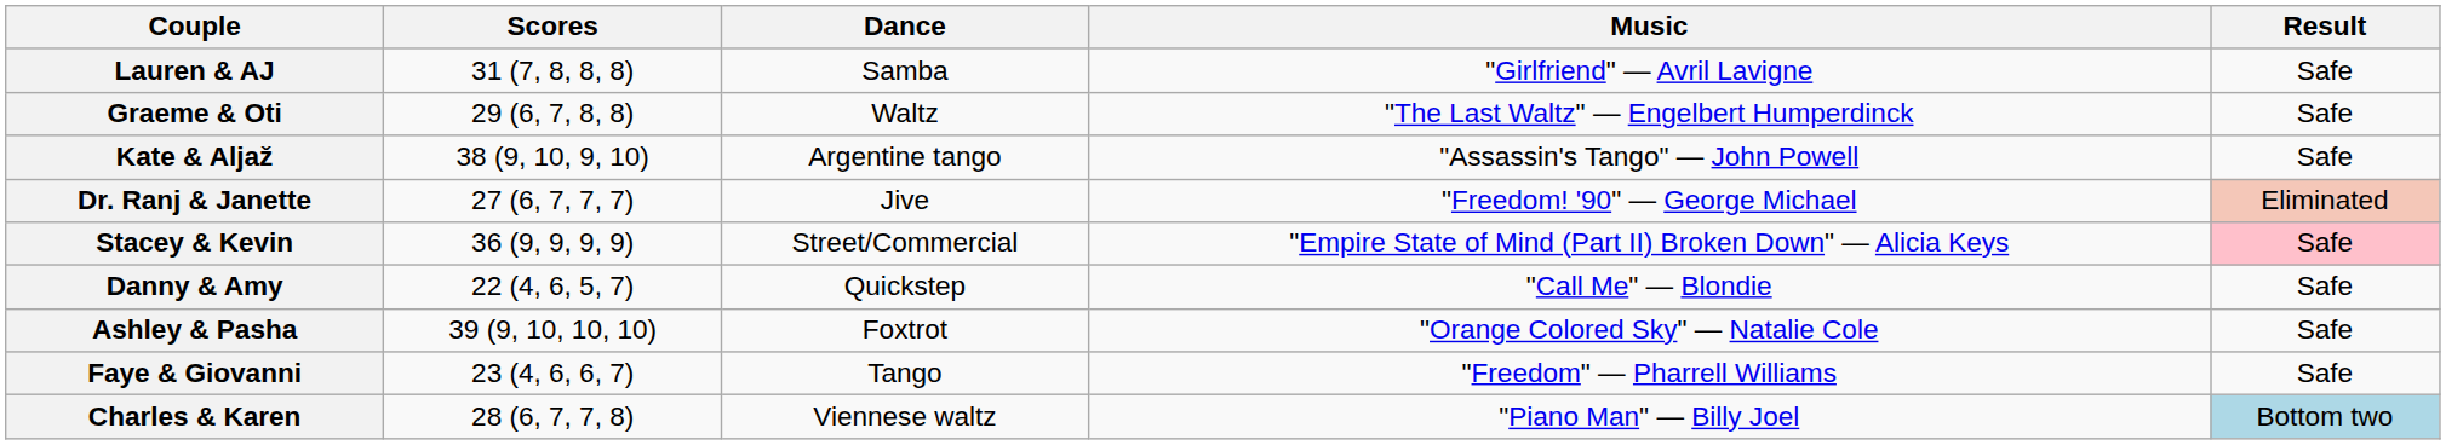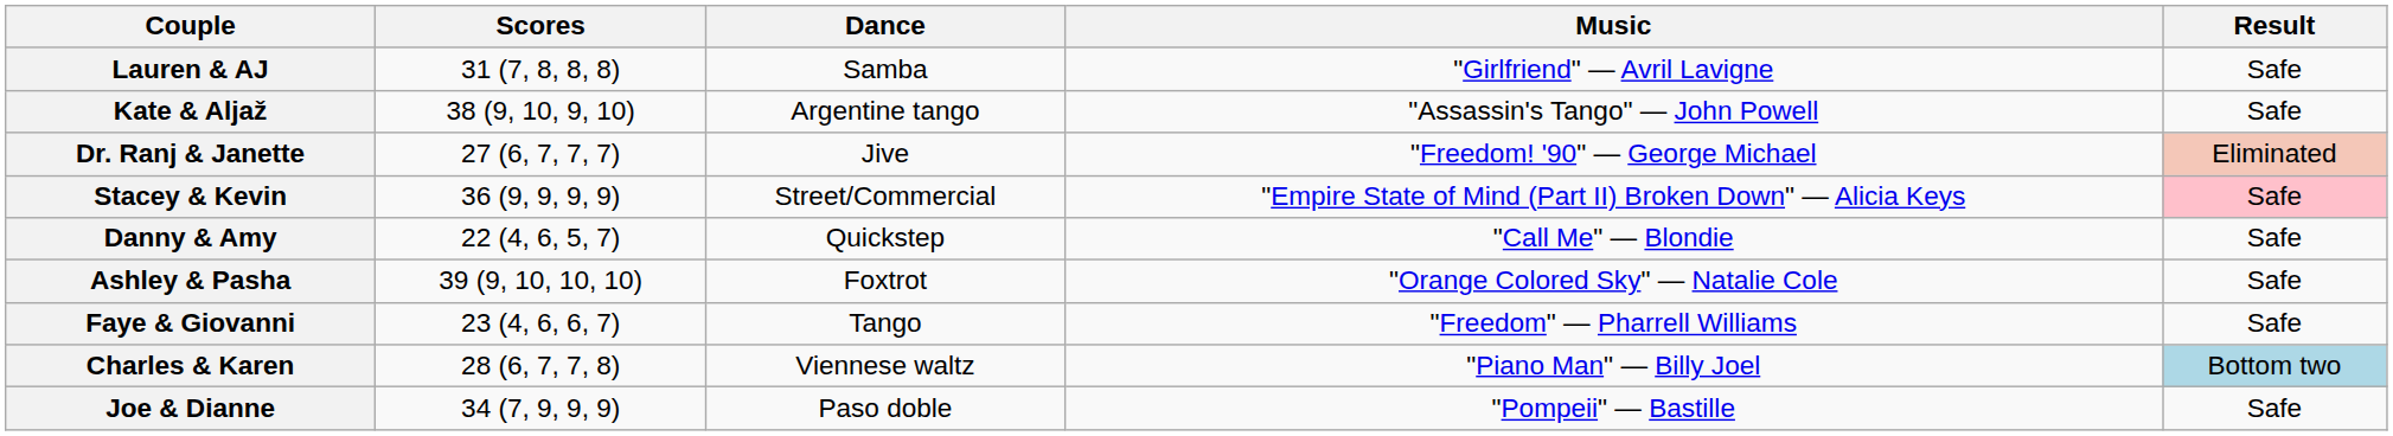 <table class="wikitable sortable" style="text-align:center; width:90%">
 <tr>
 <th scope="col">Couple</th>
 <th scope="col">Scores</th>
 <th scope="col" class="unsortable">Dance</th>
 <th scope="col" class="unsortable">Music</th>
 <th scope="col" class="unsortable">Result</th>
 </tr>
 <tr>
 <th scope="row">Lauren & AJ</th>
 <td>31 (7, 8, 8, 8)</td>
 <td>Samba</td>
 <td>"<a href='#'>Girlfriend</a>" — <a href='#'>Avril Lavigne</a></td>
-<td>Safe</td>
-</tr>
-<tr>
-<th scope="row">Graeme & Oti</th>
-<td>29 (6, 7, 8, 8)</td>
-<td>Waltz</td>
-<td>"<a href='#'>The Last Waltz</a>" — <a href='#'>Engelbert Humperdinck</a></td>
 <td>Safe</td>
 </tr>
 <tr>
 <th scope="row">Kate & Aljaž</th>
 <td>38 (9, 10, 9, 10)</td>
 <td>Argentine tango</td>
 <td>"Assassin's Tango" — <a href='#'>John Powell</a></td>
 <td>Safe</td>
 </tr>
 <tr>
 <th scope="row">Dr. Ranj & Janette</th>
 <td>27 (6, 7, 7, 7)</td>
 <td>Jive</td>
 <td>"<a href='#'>Freedom! '90</a>" — <a href='#'>George Michael</a></td>
 <td bgcolor="f4c7b8">Eliminated</td>
 </tr>
 <tr>
 <th scope="row">Stacey & Kevin</th>
 <td>36 (9, 9, 9, 9)</td>
 <td>Street/Commercial</td>
 <td>"<a href='#'>Empire State of Mind (Part II) Broken Down</a>" — <a href='#'>Alicia Keys</a></td>
 <td style="background: pink;">Safe</td>
 </tr>
 <tr>
 <th scope="row">Danny & Amy</th>
 <td>22 (4, 6, 5, 7)</td>
 <td>Quickstep</td>
 <td>"<a href='#'>Call Me</a>" — <a href='#'>Blondie</a></td>
 <td>Safe</td>
 </tr>
 <tr>
 <th scope="row">Ashley & Pasha</th>
 <td>39 (9, 10, 10, 10)</td>
 <td>Foxtrot</td>
 <td>"<a href='#'>Orange Colored Sky</a>" — <a href='#'>Natalie Cole</a></td>
 <td>Safe</td>
 </tr>
 <tr>
 <th scope="row">Faye & Giovanni</th>
 <td>23 (4, 6, 6, 7)</td>
 <td>Tango</td>
 <td>"<a href='#'>Freedom</a>" — <a href='#'>Pharrell Williams</a></td>
 <td>Safe</td>
 </tr>
 <tr>
 <th scope="row">Charles & Karen</th>
 <td>28 (6, 7, 7, 8)</td>
 <td>Viennese waltz</td>
 <td>"<a href='#'>Piano Man</a>" — <a href='#'>Billy Joel</a></td>
 <td bgcolor="lightblue">Bottom two</td>
 </tr>
+<tr>
+<th scope="row">Joe & Dianne</th>
+<td>34 (7, 9, 9, 9)</td>
+<td>Paso doble</td>
+<td>"<a href='#'>Pompeii</a>" — <a href='#'>Bastille</a></td>
+<td>Safe</td>
+</tr>
 </table>
